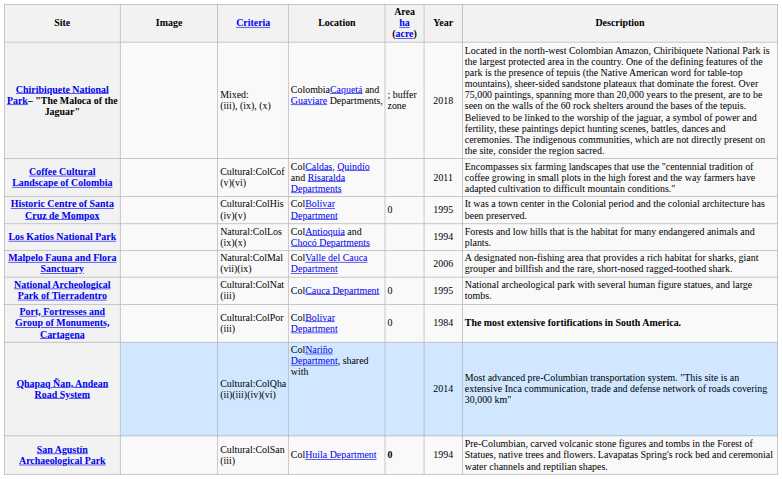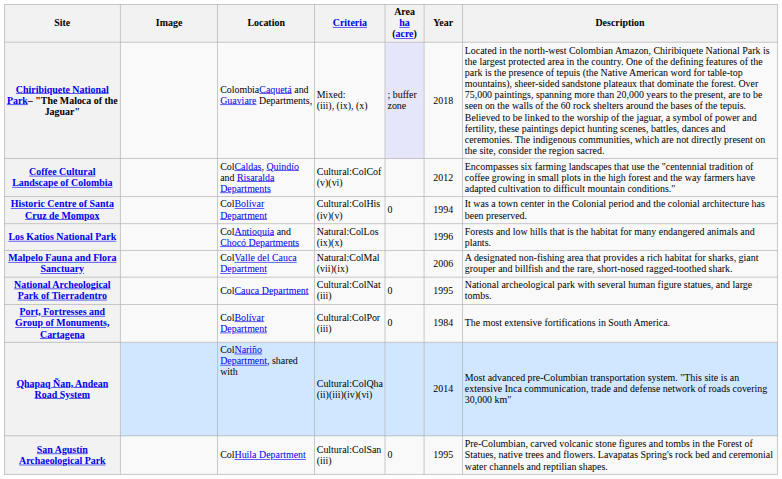 <table class="wikitable sortable">
 <tr>
 <th scope="col" style="width:15%;">Site</th>
 <th scope="col" class="unsortable" style="width:150px;">Image</th>
+<th scope="col" style="width:12.5%;">Location</th>
 <th scope="row" style="width:5%;"><a href='#'>Criteria</a></th>
-<th scope="col" style="width:12.5%;">Location</th>
 <th scope="col" style="width:5%;">Area<br><a href='#'>ha</a> (<a href='#'>acre</a>)<br></th>
 <th scope="col" style="width:5%;">Year</th>
 <th scope="col" class="unsortable">Description</th>
 </tr>
 <tr>
 <th scope="row"><a href='#'>Chiribiquete National Park</a>– "The Maloca of the Jaguar"</th>
 <td></td>
+<td><span>Colombia</span><a href='#'>Caquetá</a> and <a href='#'>Guaviare</a> Departments,<br><br><small></small></td>
 <td>Mixed:<br>(iii), (ix), (x)</td>
-<td><span>Colombia</span><a href='#'>Caquetá</a> and <a href='#'>Guaviare</a> Departments,<br><br><small></small></td>
-<td>; buffer zone </td>
+<td style="background: lavender;">; buffer zone </td>
 <td align="center">2018</td>
 <td>Located in the north-west Colombian Amazon, Chiribiquete National Park is the largest protected area in the country. One of the defining features of the park is the presence of tepuis (the Native American word for table-top mountains), sheer-sided sandstone plateaux that dominate the forest. Over 75,000 paintings, spanning more than 20,000 years to the present, are to be seen on the walls of the 60 rock shelters around the bases of the tepuis. Believed to be linked to the worship of the jaguar, a symbol of power and fertility, these paintings depict hunting scenes, battles, dances and ceremonies. The indigenous communities, which are not directly present on the site, consider the region sacred.</td>
 </tr>
 <tr>
 <th scope="row"><a href='#'>Coffee Cultural Landscape of Colombia</a></th>
 <td></td>
+<td><span>Col</span><a href='#'>Caldas</a>, <a href='#'>Quindío</a> and <a href='#'>Risaralda Departments</a><br><small></small></td>
 <td>Cultural:<span>ColCof</span><br>(v)(vi)</td>
-<td><span>Col</span><a href='#'>Caldas</a>, <a href='#'>Quindío</a> and <a href='#'>Risaralda Departments</a><br><small></small></td>
 <td></td>
-<td align="center">2011</td>
+<td align="center">2012</td>
 <td>Encompasses six farming landscapes that use the "centennial tradition of coffee growing in small plots in the high forest and the way farmers have adapted cultivation to difficult mountain conditions."</td>
 </tr>
 <tr>
 <th scope="row"><a href='#'>Historic Centre of Santa Cruz de Mompox</a></th>
 <td></td>
+<td><span>Col</span><a href='#'>Bolívar Department</a><br><small></small></td>
 <td>Cultural:<span>ColHis</span><br>(iv)(v)</td>
-<td><span>Col</span><a href='#'>Bolívar Department</a><br><small></small></td>
 <td>0</td>
-<td align="center">1995</td>
+<td align="center">1994</td>
 <td>It was a town center in the Colonial period and the colonial architecture has been preserved.</td>
 </tr>
 <tr>
 <th scope="row"><a href='#'>Los Katíos National Park</a></th>
 <td></td>
+<td><span>Col</span><a href='#'>Antioquia</a> and <a href='#'>Chocó Departments</a><br><small></small></td>
 <td>Natural:<span>ColLos</span><br>(ix)(x)</td>
-<td><span>Col</span><a href='#'>Antioquia</a> and <a href='#'>Chocó Departments</a><br><small></small></td>
 <td></td>
-<td align="center">1994</td>
+<td align="center">1996</td>
 <td>Forests and low hills that is the habitat for many endangered animals and plants.</td>
 </tr>
 <tr>
 <th scope="row"><a href='#'>Malpelo Fauna and Flora Sanctuary</a></th>
 <td></td>
+<td><span>Col</span><a href='#'>Valle del Cauca Department</a><br><small></small></td>
 <td>Natural:<span>ColMal</span><br>(vii)(ix)</td>
-<td><span>Col</span><a href='#'>Valle del Cauca Department</a><br><small></small></td>
 <td></td>
 <td align="center">2006</td>
 <td>A designated non-fishing area that provides a rich habitat for sharks, giant grouper and billfish and the rare, short-nosed ragged-toothed shark.</td>
 </tr>
 <tr>
 <th scope="row"><a href='#'>National Archeological Park of Tierradentro</a></th>
 <td></td>
+<td><span>Col</span><a href='#'>Cauca Department</a><br><small></small></td>
 <td>Cultural:<span>ColNat</span><br>(iii)</td>
-<td><span>Col</span><a href='#'>Cauca Department</a><br><small></small></td>
 <td>0</td>
 <td align="center">1995</td>
 <td>National archeological park with several human figure statues, and large tombs.</td>
 </tr>
 <tr>
 <th scope="row"><a href='#'>Port, Fortresses and Group of Monuments, Cartagena</a></th>
 <td></td>
+<td><span>Col</span><a href='#'>Bolívar Department</a><br><small></small></td>
 <td>Cultural:<span>ColPor</span><br>(iii)</td>
-<td><span>Col</span><a href='#'>Bolívar Department</a><br><small></small></td>
 <td>0</td>
 <td align="center">1984</td>
-<td><strong>The most extensive fortifications in South America.</strong></td>
+<td>The most extensive fortifications in South America.</td>
 </tr>
 <tr style="background-color: #D0E7FF">
 <th scope="row"><a href='#'>Qhapaq Ñan, Andean Road System</a></th>
 <td></td>
+<td><span>Col</span><a href='#'>Nariño Department</a>, shared with<br><br><br><br><br><br><small></small></td>
 <td>Cultural:<span>ColQha</span><br>(ii)(iii)(iv)(vi)</td>
-<td><span>Col</span><a href='#'>Nariño Department</a>, shared with<br><br><br><br><br><br><small></small></td>
 <td></td>
 <td align="center">2014</td>
 <td>Most advanced pre-Columbian transportation system. "This site is an extensive Inca communication, trade and defense network of roads covering 30,000 km"</td>
 </tr>
 <tr>
 <th scope="row"><a href='#'>San Agustín Archaeological Park</a></th>
 <td></td>
+<td><span>Col</span><a href='#'>Huila Department</a><br><small></small></td>
 <td>Cultural:<span>ColSan</span><br>(iii)</td>
-<td><span>Col</span><a href='#'>Huila Department</a><br><small></small></td>
-<td><strong>0</strong></td>
-<td align="center">1994</td>
+<td>0</td>
+<td align="center">1995</td>
 <td>Pre-Columbian, carved volcanic stone figures and tombs in the Forest of Statues, native trees and flowers. Lavapatas Spring's rock bed and ceremonial water channels and reptilian shapes.</td>
 </tr>
 </table>
